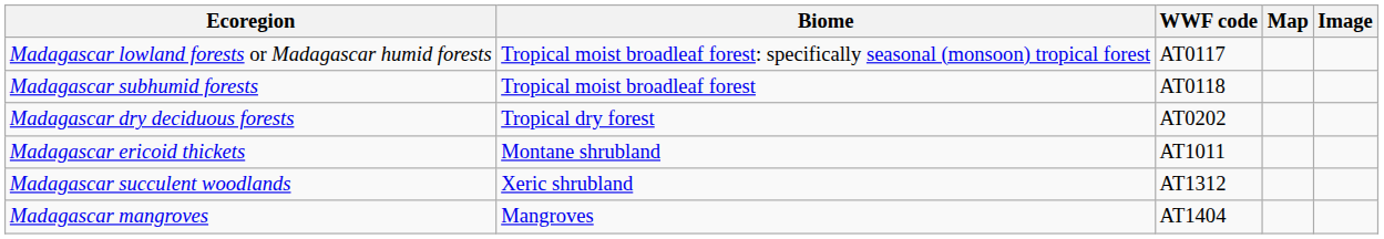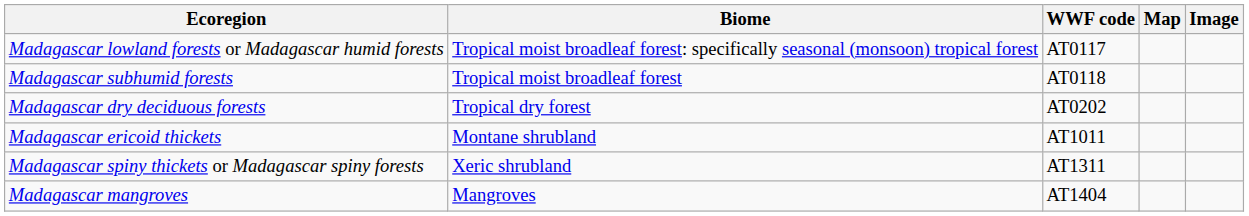 <table class="wikitable">
 <tr>
 <th>Ecoregion</th>
 <th>Biome</th>
 <th>WWF code</th>
 <th>Map</th>
 <th>Image</th>
 </tr>
 <tr>
 <td><em><a href='#'>Madagascar lowland forests</a></em> or <em>Madagascar humid forests</em></td>
 <td><a href='#'>Tropical moist broadleaf forest</a>: specifically <a href='#'>seasonal (monsoon) tropical forest</a></td>
 <td>AT0117</td>
 <td></td>
 <td></td>
 </tr>
 <tr>
 <td><em><a href='#'>Madagascar subhumid forests</a></em></td>
 <td><a href='#'>Tropical moist broadleaf forest</a></td>
 <td>AT0118</td>
 <td></td>
 <td></td>
 </tr>
 <tr>
 <td><em><a href='#'>Madagascar dry deciduous forests</a></em></td>
 <td><a href='#'>Tropical dry forest</a></td>
 <td>AT0202</td>
 <td></td>
 <td></td>
 </tr>
 <tr>
 <td><em><a href='#'>Madagascar ericoid thickets</a></em></td>
 <td><a href='#'>Montane shrubland</a></td>
 <td>AT1011</td>
 <td></td>
 <td></td>
 </tr>
 <tr>
-<td><em><a href='#'>Madagascar succulent woodlands</a></em></td>
+<td><em><a href='#'>Madagascar spiny thickets</a></em> or <em>Madagascar spiny forests</em></td>
 <td><a href='#'>Xeric shrubland</a></td>
-<td>AT1312</td>
+<td>AT1311</td>
 <td></td>
 <td></td>
 </tr>
 <tr>
 <td><em><a href='#'>Madagascar mangroves</a></em></td>
 <td><a href='#'>Mangroves</a></td>
 <td>AT1404</td>
 <td></td>
 <td></td>
 </tr>
 </table>
